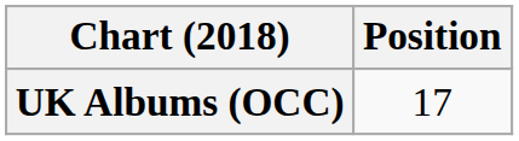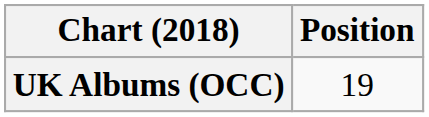 <table class="wikitable plainrowheaders" style="text-align:center">
 <tr>
 <th scope="col">Chart (2018)</th>
 <th scope="col">Position</th>
 </tr>
 <tr>
 <th scope="row">UK Albums (OCC)</th>
-<td>17</td>
+<td>19</td>
 </tr>
 </table>
